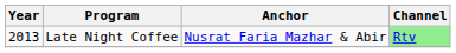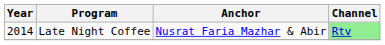 <table class="wikitable">
 <tr>
 <th>Year</th>
 <th>Program</th>
 <th>Anchor</th>
 <th>Channel</th>
 </tr>
 <tr>
-<td>2013</td>
+<td>2014</td>
 <td>Late Night Coffee</td>
 <td><a href='#'>Nusrat Faria Mazhar</a> & Abir</td>
 <td style="background: lightgreen;"><a href='#'>Rtv</a></td>
 </tr>
 <tr>
 </tr>
 </table>
